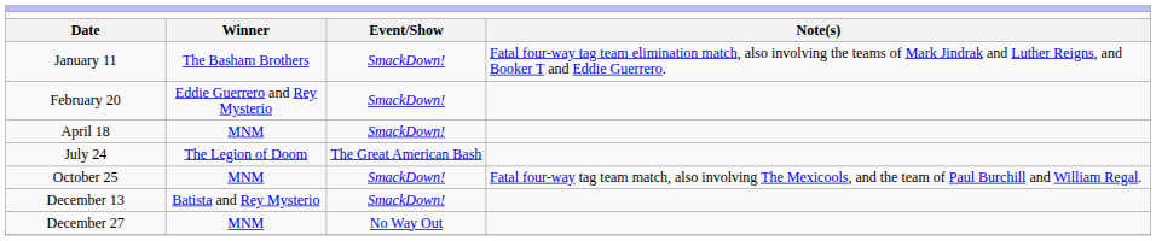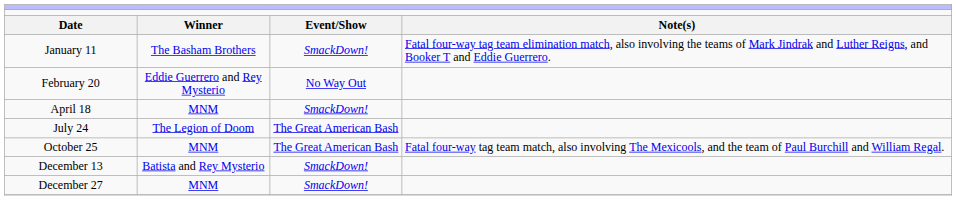 <table class="wikitable" style="text-align:center; width:100%;">
 <tr style="background:#BBF;">
 <td colspan="5"></td>
 </tr>
 <tr>
 <td colspan="5"><strong></strong></td>
 </tr>
 <tr>
 <th width=14%>Date</th>
 <th width=14%>Winner</th>
 <th width=14%>Event/Show</th>
 <th width=58%>Note(s)</th>
 </tr>
 <tr>
 <td>January 11<br></td>
 <td><a href='#'>The Basham Brothers</a><br></td>
 <td><em><a href='#'>SmackDown!</a></em></td>
 <td align=left><a href='#'>Fatal four-way tag team elimination match</a>, also involving the teams of <a href='#'>Mark Jindrak</a> and <a href='#'>Luther Reigns</a>, and <a href='#'>Booker T</a> and <a href='#'>Eddie Guerrero</a>.</td>
 </tr>
 <tr>
 <td>February 20</td>
 <td><a href='#'>Eddie Guerrero</a> and <a href='#'>Rey Mysterio</a></td>
-<td><em><a href='#'>SmackDown!</a></em></td>
+<td><a href='#'>No Way Out</a></td>
 <td></td>
 </tr>
 <tr>
 <td>April 18<br></td>
 <td><a href='#'>MNM</a><br></td>
 <td><em><a href='#'>SmackDown!</a></em></td>
 <td></td>
 </tr>
 <tr>
 <td>July 24</td>
 <td><a href='#'>The Legion of Doom</a><br></td>
 <td><a href='#'>The Great American Bash</a></td>
 <td></td>
 </tr>
 <tr>
 <td>October 25<br></td>
 <td><a href='#'>MNM</a><br></td>
-<td><em><a href='#'>SmackDown!</a></em></td>
+<td><a href='#'>The Great American Bash</a></td>
 <td align=left><a href='#'>Fatal four-way</a> tag team match, also involving <a href='#'>The Mexicools</a>, and the team of <a href='#'>Paul Burchill</a> and <a href='#'>William Regal</a>.</td>
 </tr>
 <tr>
 <td>December 13<br></td>
 <td><a href='#'>Batista</a> and <a href='#'>Rey Mysterio</a></td>
 <td><em><a href='#'>SmackDown!</a></em></td>
 <td></td>
 </tr>
 <tr>
 <td>December 27<br></td>
 <td><a href='#'>MNM</a><br></td>
-<td><a href='#'>No Way Out</a></td>
+<td><em><a href='#'>SmackDown!</a></em></td>
 <td></td>
 </tr>
 <tr>
 </tr>
 </table>
